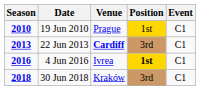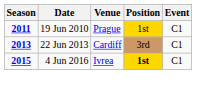 <table class="wikitable" style="text-align:center; font-size:95%;">
 <tr>
 <th>Season</th>
 <th>Date</th>
 <th>Venue</th>
 <th>Position</th>
 <th>Event</th>
 </tr>
 <tr>
-<td><strong><a href='#'>2010</a></strong></td>
+<td><strong><a href='#'>2011</a></strong></td>
 <td align=right>19 Jun 2010</td>
 <td align=left><a href='#'>Prague</a></td>
 <td bgcolor=gold>1st</td>
 <td>C1</td>
 </tr>
 <tr>
 <td><strong><a href='#'>2013</a></strong></td>
 <td align=right>22 Jun 2013</td>
-<td align=left><strong><a href='#'>Cardiff</a></strong></td>
+<td align=left><a href='#'>Cardiff</a></td>
 <td bgcolor=cc9966>3rd</td>
 <td>C1</td>
 </tr>
 <tr>
-<td><strong><a href='#'>2016</a></strong></td>
+<td><strong><a href='#'>2015</a></strong></td>
 <td align=right>4 Jun 2016</td>
 <td align=left><a href='#'>Ivrea</a></td>
 <td bgcolor=gold><strong>1st</strong></td>
 <td>C1</td>
 </tr>
-<tr>
-<td><strong><a href='#'>2018</a></strong></td>
-<td align=right>30 Jun 2018</td>
-<td align=left><a href='#'>Kraków</a></td>
-<td bgcolor=cc9966>3rd</td>
-<td>C1</td>
-</tr>
 </table>
